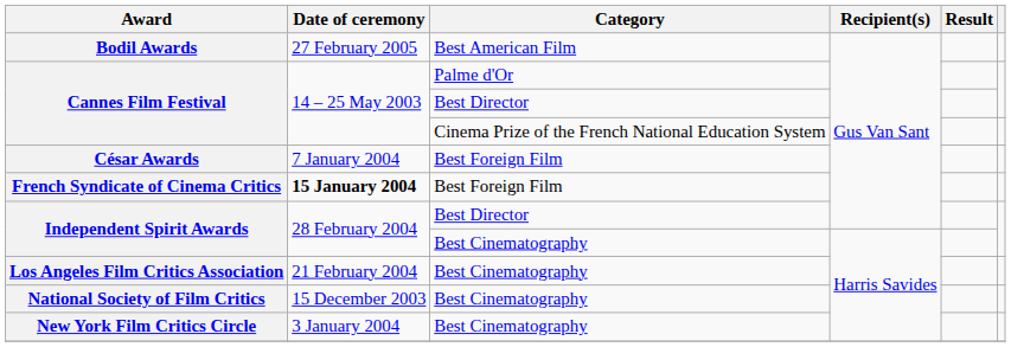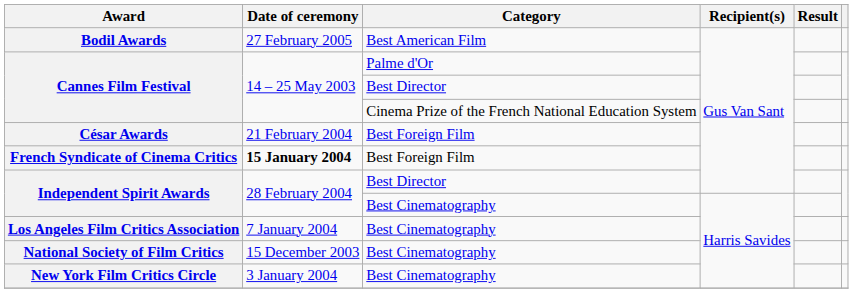 <table class="wikitable plainrowheaders sortable">
 <tr>
 <th scope="col">Award</th>
 <th scope="col">Date of ceremony</th>
 <th scope="col">Category</th>
 <th scope="col">Recipient(s)</th>
 <th scope="col">Result</th>
 <th scope="col" class="unsortable"></th>
 </tr>
 <tr>
 <th scope="row"><a href='#'>Bodil Awards</a></th>
 <td rowspan="1"><a href='#'>27 February 2005</a></td>
 <td><a href='#'>Best American Film</a></td>
 <td rowspan="7"><a href='#'>Gus Van Sant</a></td>
 <td></td>
 <td rowspan="1"></td>
 </tr>
 <tr>
 <th scope="row" rowspan=3><a href='#'>Cannes Film Festival</a></th>
 <td rowspan="3"><a href='#'>14 – 25 May 2003</a></td>
 <td><a href='#'>Palme d'Or</a></td>
 <td></td>
 <td rowspan="2"></td>
 </tr>
 <tr>
 <td><a href='#'>Best Director</a></td>
 <td></td>
 </tr>
 <tr>
 <td>Cinema Prize of the French National Education System</td>
 <td></td>
 <td></td>
 </tr>
 <tr>
 <th scope="row"><a href='#'>César Awards</a></th>
-<td rowspan="1"><a href='#'>7 January 2004</a></td>
+<td rowspan="1"><a href='#'>21 February 2004</a></td>
 <td><a href='#'>Best Foreign Film</a></td>
 <td></td>
 <td rowspan="1"></td>
 </tr>
 <tr>
 <th scope="row"><a href='#'>French Syndicate of Cinema Critics</a></th>
 <td rowspan="1"><strong>15 January 2004</strong></td>
 <td>Best Foreign Film</td>
 <td></td>
 <td rowspan="1"></td>
 </tr>
 <tr>
 <th scope="row" rowspan=2><a href='#'>Independent Spirit Awards</a></th>
 <td rowspan="2"><a href='#'>28 February 2004</a></td>
 <td><a href='#'>Best Director</a></td>
 <td></td>
 <td rowspan="2"></td>
 </tr>
 <tr>
 <td><a href='#'>Best Cinematography</a></td>
 <td rowspan="4"><a href='#'>Harris Savides</a></td>
 <td></td>
 </tr>
 <tr>
 <th scope="row"><a href='#'>Los Angeles Film Critics Association</a></th>
-<td rowspan="1"><a href='#'>21 February 2004</a></td>
+<td rowspan="1"><a href='#'>7 January 2004</a></td>
 <td><a href='#'>Best Cinematography</a></td>
 <td></td>
 <td rowspan="1"></td>
 </tr>
 <tr>
 <th scope="row"><a href='#'>National Society of Film Critics</a></th>
 <td rowspan="1"><a href='#'>15 December 2003</a></td>
 <td><a href='#'>Best Cinematography</a></td>
 <td></td>
 <td rowspan="1"></td>
 </tr>
 <tr>
 <th scope="row"><a href='#'>New York Film Critics Circle</a></th>
 <td rowspan="1"><a href='#'>3 January 2004</a></td>
 <td><a href='#'>Best Cinematography</a></td>
 <td></td>
 <td rowspan="1"></td>
 </tr>
 <tr>
 </tr>
 </table>
